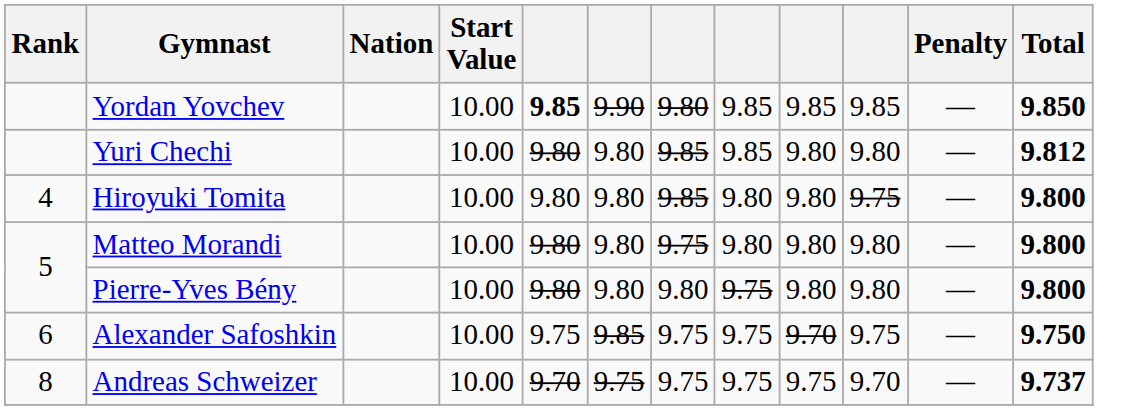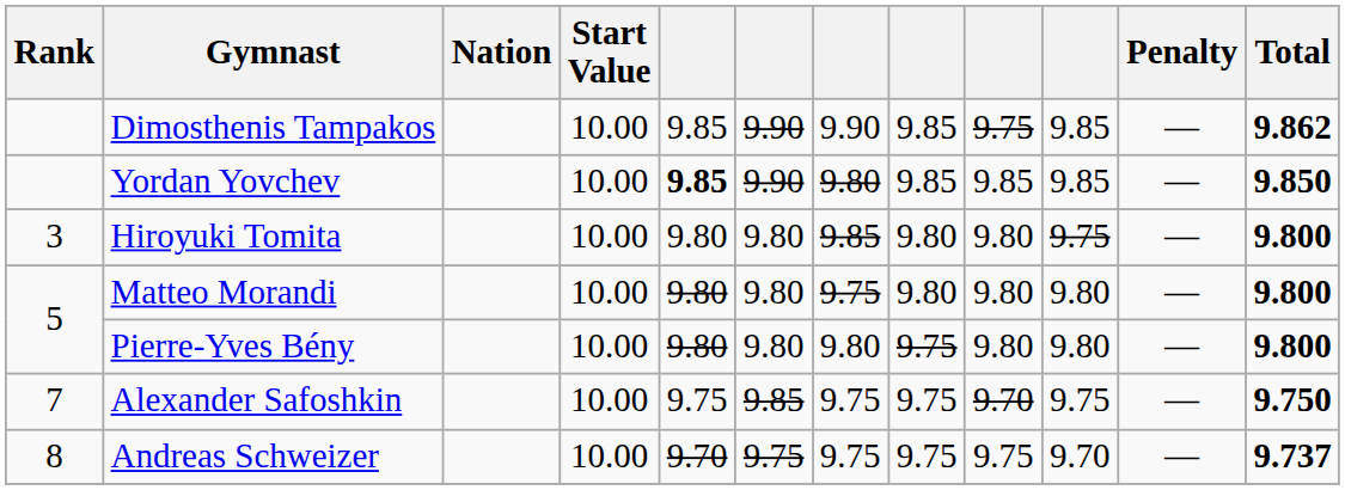 <table class="wikitable sortable" style="text-align:center">
 <tr>
 <th>Rank</th>
 <th>Gymnast</th>
 <th>Nation</th>
 <th>Start<br>Value</th>
 <th></th>
 <th></th>
 <th></th>
 <th></th>
 <th></th>
 <th></th>
 <th>Penalty</th>
 <th>Total</th>
 </tr>
 <tr>
 <td></td>
+<td align=left><a href='#'>Dimosthenis Tampakos</a></td>
+<td align=left></td>
+<td>10.00</td>
+<td>9.85</td>
+<td><s>9.90</s></td>
+<td>9.90</td>
+<td>9.85</td>
+<td><s>9.75</s></td>
+<td>9.85</td>
+<td>—</td>
+<td><strong>9.862</strong></td>
+</tr>
+<tr>
+<td></td>
 <td align=left><a href='#'>Yordan Yovchev</a></td>
 <td align=left></td>
 <td>10.00</td>
 <td><strong>9.85</strong></td>
 <td><s>9.90</s></td>
 <td><s>9.80</s></td>
 <td>9.85</td>
 <td>9.85</td>
 <td>9.85</td>
 <td>—</td>
 <td><strong>9.850</strong></td>
 </tr>
 <tr>
-<td></td>
-<td align=left><a href='#'>Yuri Chechi</a></td>
-<td align=left></td>
-<td>10.00</td>
-<td><s>9.80</s></td>
-<td>9.80</td>
-<td><s>9.85</s></td>
-<td>9.85</td>
-<td>9.80</td>
-<td>9.80</td>
-<td>—</td>
-<td><strong>9.812</strong></td>
-</tr>
-<tr>
-<td>4</td>
+<td>3</td>
 <td align=left><a href='#'>Hiroyuki Tomita</a></td>
 <td align=left></td>
 <td>10.00</td>
 <td>9.80</td>
 <td>9.80</td>
 <td><s>9.85</s></td>
 <td>9.80</td>
 <td>9.80</td>
 <td><s>9.75</s></td>
 <td>—</td>
 <td><strong>9.800</strong></td>
 </tr>
 <tr>
 <td rowspan=2>5</td>
 <td align=left><a href='#'>Matteo Morandi</a></td>
 <td align=left></td>
 <td>10.00</td>
 <td><s>9.80</s></td>
 <td>9.80</td>
 <td><s>9.75</s></td>
 <td>9.80</td>
 <td>9.80</td>
 <td>9.80</td>
 <td>—</td>
 <td><strong>9.800</strong></td>
 </tr>
 <tr>
 <td align=left><a href='#'>Pierre-Yves Bény</a></td>
 <td align=left></td>
 <td>10.00</td>
 <td><s>9.80</s></td>
 <td>9.80</td>
 <td>9.80</td>
 <td><s>9.75</s></td>
 <td>9.80</td>
 <td>9.80</td>
 <td>—</td>
 <td><strong>9.800</strong></td>
 </tr>
 <tr>
-<td>6</td>
+<td>7</td>
 <td align=left><a href='#'>Alexander Safoshkin</a></td>
 <td align=left></td>
 <td>10.00</td>
 <td>9.75</td>
 <td><s>9.85</s></td>
 <td>9.75</td>
 <td>9.75</td>
 <td><s>9.70</s></td>
 <td>9.75</td>
 <td>—</td>
 <td><strong>9.750</strong></td>
 </tr>
 <tr>
 <td>8</td>
 <td align=left><a href='#'>Andreas Schweizer</a></td>
 <td align=left></td>
 <td>10.00</td>
 <td><s>9.70</s></td>
 <td><s>9.75</s></td>
 <td>9.75</td>
 <td>9.75</td>
 <td>9.75</td>
 <td>9.70</td>
 <td>—</td>
 <td><strong>9.737</strong></td>
 </tr>
 </table>
